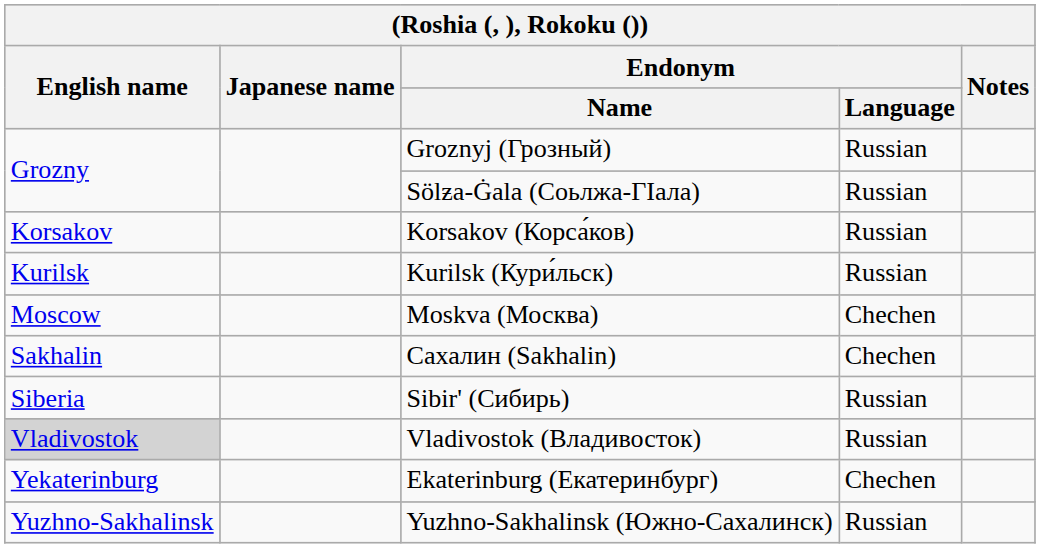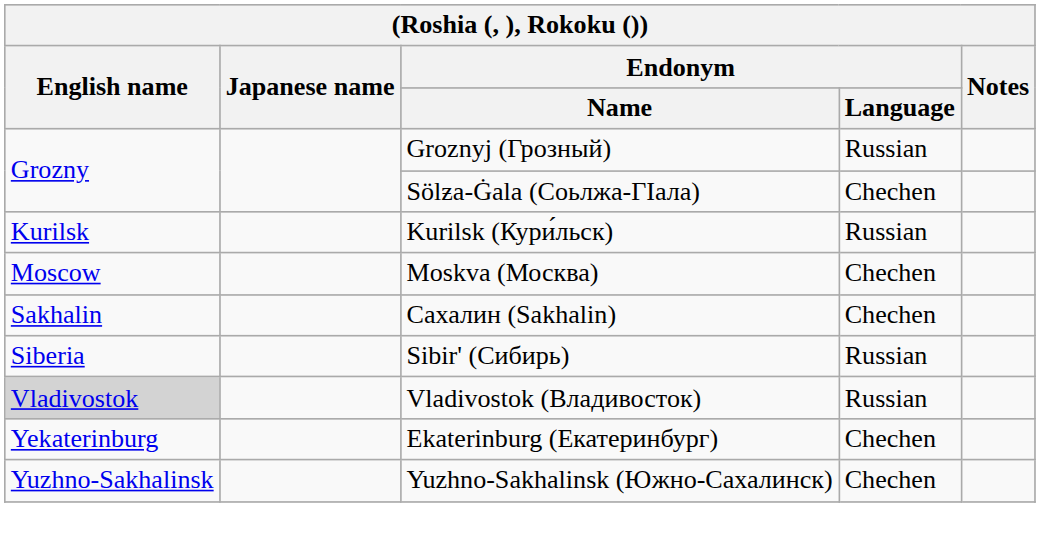 <table class="wikitable sortable">
 <tr>
 <th colspan="5"> (Roshia (, ), Rokoku ())</th>
 </tr>
 <tr>
 <th rowspan="2">English name</th>
 <th rowspan="2">Japanese name</th>
 <th colspan="2">Endonym</th>
 <th rowspan="2">Notes</th>
 </tr>
 <tr>
 <th>Name</th>
 <th>Language</th>
 </tr>
 <tr>
 <td rowspan="2"><a href='#'>Grozny</a></td>
 <td rowspan="2"></td>
 <td>Groznyj (Грозный)</td>
 <td>Russian</td>
 <td></td>
 </tr>
 <tr>
 <td>Sölƶa-Ġala (Соьлжа-ГӀала)</td>
-<td>Russian</td>
-<td></td>
-</tr>
-<tr>
-<td><a href='#'>Korsakov</a></td>
-<td></td>
-<td>Korsakov (Корса́ков)</td>
-<td>Russian</td>
+<td>Chechen</td>
 <td></td>
 </tr>
 <tr>
 <td><a href='#'>Kurilsk</a></td>
 <td></td>
 <td>Kurilsk (Кури́льск)</td>
 <td>Russian</td>
 <td></td>
 </tr>
 <tr>
 <td><a href='#'>Moscow</a></td>
 <td></td>
 <td>Moskva (Москва)</td>
 <td>Chechen</td>
 <td></td>
 </tr>
 <tr>
 <td><a href='#'>Sakhalin</a></td>
 <td></td>
 <td>Сахалин (Sakhalin)</td>
 <td>Chechen</td>
 <td></td>
 </tr>
 <tr>
 <td><a href='#'>Siberia</a></td>
 <td></td>
 <td>Sibir' (Сибирь)</td>
 <td>Russian</td>
 <td></td>
 </tr>
 <tr>
 <td style="background: lightgrey;"><a href='#'>Vladivostok</a></td>
 <td></td>
 <td>Vladivostok (Владивосток)</td>
 <td>Russian</td>
 <td></td>
 </tr>
 <tr>
 <td><a href='#'>Yekaterinburg</a></td>
 <td></td>
 <td>Ekaterinburg (Екатеринбург)</td>
 <td>Chechen</td>
 <td></td>
 </tr>
 <tr>
 <td><a href='#'>Yuzhno-Sakhalinsk</a></td>
 <td></td>
 <td>Yuzhno-Sakhalinsk (Южно-Сахалинск)</td>
-<td>Russian</td>
+<td>Chechen</td>
 </tr>
 </table>
